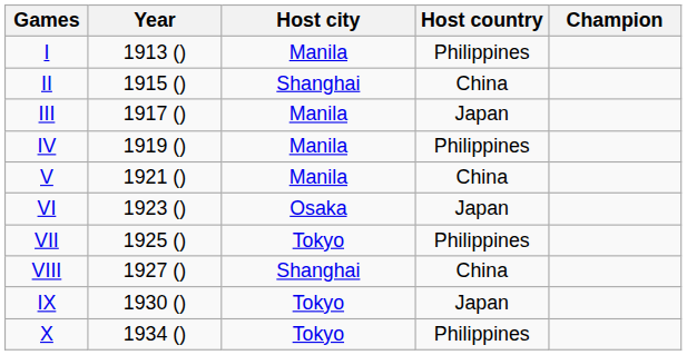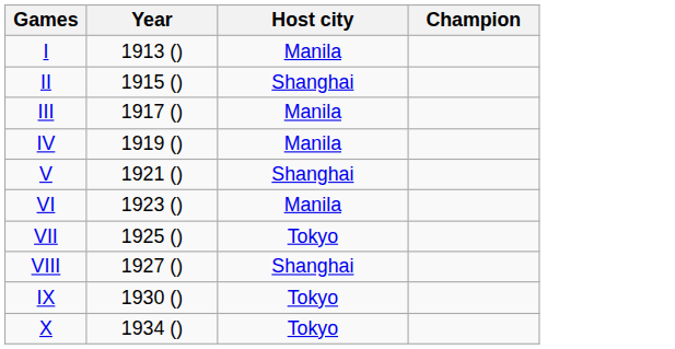 <table class=wikitable style="text-align:center">
 <tr>
 <th width=60>Games</th>
 <th width=100>Year</th>
 <th width=150>Host city</th>
-<th width=100>Host country</th>
 <th width=100>Champion</th>
 </tr>
 <tr>
 <td><a href='#'>I</a></td>
 <td>1913 ()</td>
 <td><a href='#'>Manila</a></td>
-<td>Philippines</td>
 <td></td>
 </tr>
 <tr>
 <td><a href='#'>II</a></td>
 <td>1915 ()</td>
 <td><a href='#'>Shanghai</a></td>
-<td>China</td>
 <td></td>
 </tr>
 <tr>
 <td><a href='#'>III</a></td>
 <td>1917 ()</td>
 <td><a href='#'>Manila</a></td>
-<td>Japan</td>
 <td></td>
 </tr>
 <tr>
 <td><a href='#'>IV</a></td>
 <td>1919 ()</td>
 <td><a href='#'>Manila</a></td>
-<td>Philippines</td>
 <td></td>
 </tr>
 <tr>
 <td><a href='#'>V</a></td>
 <td>1921 ()</td>
-<td><a href='#'>Manila</a></td>
-<td>China</td>
+<td><a href='#'>Shanghai</a></td>
 <td></td>
 </tr>
 <tr>
 <td><a href='#'>VI</a></td>
 <td>1923 ()</td>
-<td><a href='#'>Osaka</a></td>
-<td>Japan</td>
+<td><a href='#'>Manila</a></td>
 <td></td>
 </tr>
 <tr>
 <td><a href='#'>VII</a></td>
 <td>1925 ()</td>
 <td><a href='#'>Tokyo</a></td>
-<td>Philippines</td>
 <td></td>
 </tr>
 <tr>
 <td><a href='#'>VIII</a></td>
 <td>1927 ()</td>
 <td><a href='#'>Shanghai</a></td>
-<td>China</td>
 <td></td>
 </tr>
 <tr>
 <td><a href='#'>IX</a></td>
 <td>1930 ()</td>
 <td><a href='#'>Tokyo</a></td>
-<td>Japan</td>
 <td></td>
 </tr>
 <tr>
 <td><a href='#'>X</a></td>
 <td>1934 ()</td>
 <td><a href='#'>Tokyo</a></td>
-<td>Philippines</td>
 <td></td>
 </tr>
 </table>
